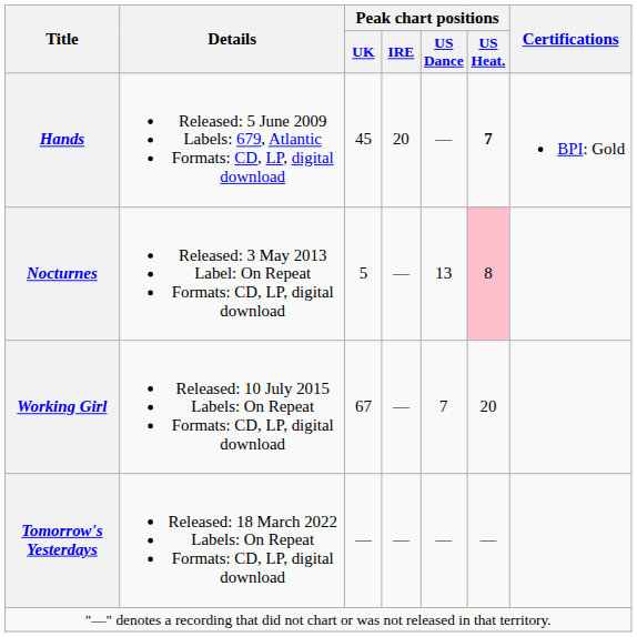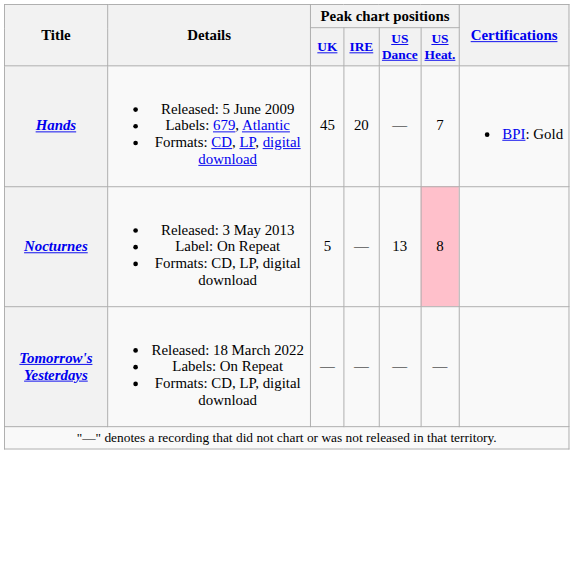 <table class="wikitable plainrowheaders" style="text-align:center">
 <tr>
 <th scope="col" rowspan="2" style="width:8em;">Title</th>
 <th scope="col" rowspan="2" style="width:20em;">Details</th>
 <th scope="col" colspan="4">Peak chart positions</th>
 <th scope="col" rowspan="2" style="width:8em;"><a href='#'>Certifications</a></th>
 </tr>
 <tr>
 <th style="width:2.5em;font-size:90%"><a href='#'>UK</a><br></th>
 <th style="width:2.5em;font-size:90%"><a href='#'>IRE</a><br></th>
 <th style="width:2.5em;font-size:90%"><a href='#'>US Dance</a><br></th>
 <th style="width:2.5em;font-size:90%"><a href='#'>US Heat.</a><br></th>
 </tr>
 <tr>
 <th scope="row"><em><a href='#'>Hands</a></em></th>
 <td><br><ul><li>Released: 5 June 2009</li><li>Labels: <a href='#'>679</a>, <a href='#'>Atlantic</a></li><li>Formats: <a href='#'>CD</a>, <a href='#'>LP</a>, <a href='#'>digital download</a></li></ul></td>
 <td>45</td>
 <td>20</td>
 <td>—</td>
-<td><strong>7</strong></td>
+<td>7</td>
 <td><br><ul><li><a href='#'>BPI</a>: Gold</li></ul></td>
 </tr>
 <tr>
 <th scope="row"><em><a href='#'>Nocturnes</a></em></th>
 <td><br><ul><li>Released: 3 May 2013</li><li>Label: On Repeat</li><li>Formats: CD, LP, digital download</li></ul></td>
 <td>5</td>
 <td>—</td>
 <td>13</td>
 <td style="background: pink;">8</td>
-<td></td>
-</tr>
-<tr>
-<th scope="row"><em><a href='#'>Working Girl</a></em></th>
-<td><br><ul><li>Released: 10 July 2015</li><li>Labels: On Repeat</li><li>Formats: CD, LP, digital download</li></ul></td>
-<td>67</td>
-<td>—</td>
-<td>7</td>
-<td>20</td>
 <td></td>
 </tr>
 <tr>
 <th scope="row"><em><a href='#'>Tomorrow's Yesterdays</a></em></th>
 <td><br><ul><li>Released: 18 March 2022</li><li>Labels: On Repeat</li><li>Formats: CD, LP, digital download</li></ul></td>
 <td>—</td>
 <td>—</td>
 <td>—</td>
 <td>—</td>
 <td></td>
 </tr>
 <tr>
 <td colspan="7" style="font-size:90%">"—" denotes a recording that did not chart or was not released in that territory.</td>
 </tr>
 </table>
